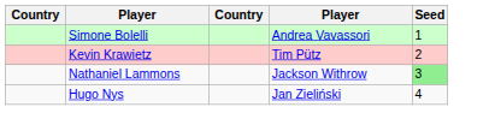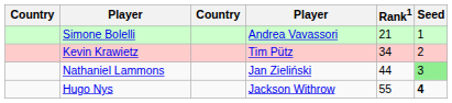 <table class="sortable wikitable">
 <tr>
 <th width="70">Country</th>
 <th width="175">Player</th>
 <th width="70">Country</th>
 <th width="175">Player</th>
+<th>Rank<sup>1</sup></th>
 <th>Seed</th>
 </tr>
 <tr bgcolor=#cfc>
 <td></td>
 <td><a href='#'>Simone Bolelli</a></td>
 <td></td>
 <td><a href='#'>Andrea Vavassori</a></td>
+<td>21</td>
 <td>1</td>
 </tr>
 <tr bgcolor=#fcc>
 <td></td>
 <td><a href='#'>Kevin Krawietz</a></td>
 <td></td>
 <td><a href='#'>Tim Pütz</a></td>
+<td>34</td>
 <td>2</td>
 </tr>
 <tr>
 <td></td>
 <td><a href='#'>Nathaniel Lammons</a></td>
 <td></td>
-<td><a href='#'>Jackson Withrow</a></td>
+<td><a href='#'>Jan Zieliński</a></td>
+<td>44</td>
 <td style="background: lightgreen;">3</td>
 </tr>
 <tr>
 <td></td>
 <td><a href='#'>Hugo Nys</a></td>
 <td></td>
-<td><a href='#'>Jan Zieliński</a></td>
-<td>4</td>
+<td><a href='#'>Jackson Withrow</a></td>
+<td>55</td>
+<td><strong>4</strong></td>
 </tr>
 </table>
